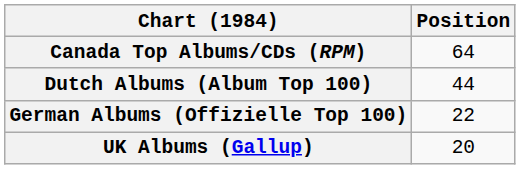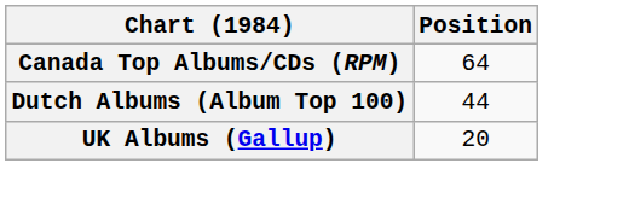 <table class="wikitable sortable plainrowheaders" style="text-align:center">
 <tr>
 <th scope="col">Chart (1984)</th>
 <th scope="col">Position</th>
 </tr>
 <tr>
 <th scope="row">Canada Top Albums/CDs (<em>RPM</em>)</th>
 <td>64</td>
 </tr>
 <tr>
 <th scope="row">Dutch Albums (Album Top 100)</th>
 <td>44</td>
 </tr>
 <tr>
-<th scope="row">German Albums (Offizielle Top 100)</th>
-<td>22</td>
-</tr>
-<tr>
 <th scope="row">UK Albums (<a href='#'>Gallup</a>)</th>
 <td>20</td>
 </tr>
 </table>
